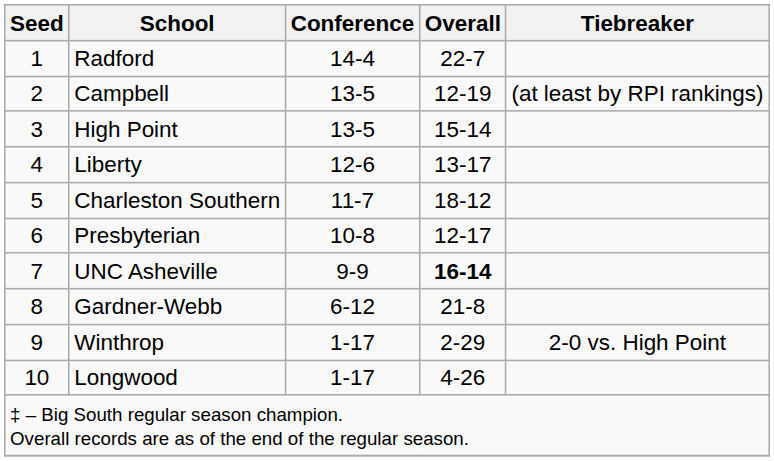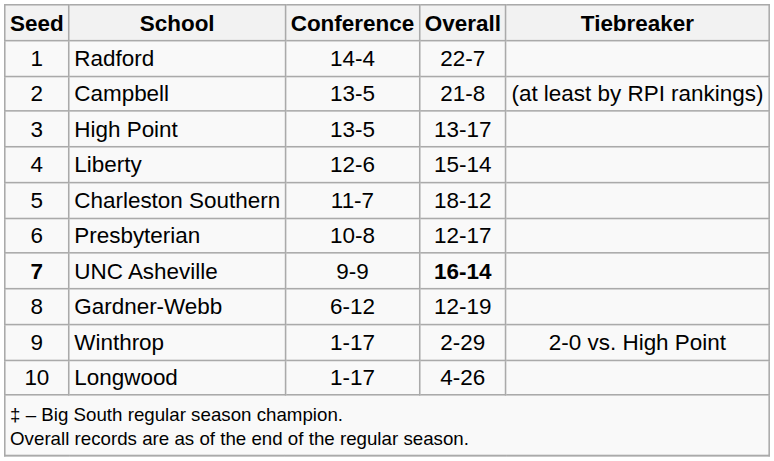 <table class="wikitable" style="white-space:nowrap; font-size:90%;text-align:center">
 <tr>
 <th>Seed</th>
 <th>School</th>
 <th>Conference</th>
 <th>Overall</th>
 <th>Tiebreaker</th>
 </tr>
 <tr>
 <td>1</td>
 <td align=left>Radford</td>
 <td>14-4</td>
 <td>22-7</td>
 <td></td>
 </tr>
 <tr>
 <td>2</td>
 <td align=left>Campbell</td>
 <td>13-5</td>
-<td>12-19</td>
+<td>21-8</td>
 <td>(at least by RPI rankings)</td>
 </tr>
 <tr>
 <td>3</td>
 <td align=left>High Point</td>
 <td>13-5</td>
-<td>15-14</td>
+<td>13-17</td>
 <td></td>
 </tr>
 <tr>
 <td>4</td>
 <td align=left>Liberty</td>
 <td>12-6</td>
-<td>13-17</td>
+<td>15-14</td>
 <td></td>
 </tr>
 <tr>
 <td>5</td>
 <td align=left>Charleston Southern</td>
 <td>11-7</td>
 <td>18-12</td>
 <td></td>
 </tr>
 <tr>
 <td>6</td>
 <td align=left>Presbyterian</td>
 <td>10-8</td>
 <td>12-17</td>
 <td></td>
 </tr>
 <tr>
-<td>7</td>
+<td><strong>7</strong></td>
 <td align=left>UNC Asheville</td>
 <td>9-9</td>
 <td><strong>16-14</strong></td>
 <td></td>
 </tr>
 <tr>
 <td>8</td>
 <td align=left>Gardner-Webb</td>
 <td>6-12</td>
-<td>21-8</td>
+<td>12-19</td>
 <td></td>
 </tr>
 <tr>
 <td>9</td>
 <td align=left>Winthrop</td>
 <td>1-17</td>
 <td>2-29</td>
 <td>2-0 vs. High Point</td>
 </tr>
 <tr>
 <td>10</td>
 <td align=left>Longwood</td>
 <td>1-17</td>
 <td>4-26</td>
 <td></td>
 </tr>
 <tr>
 <td colspan="5" align=left><small>‡ – Big South regular season champion.<br>Overall records are as of the end of the regular season.</small></td>
 </tr>
 <tr>
 </tr>
 </table>
